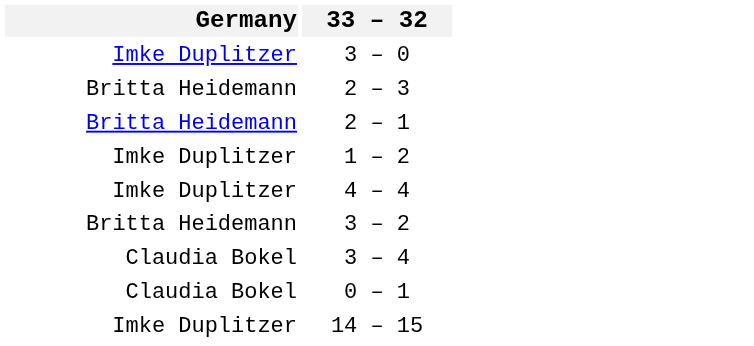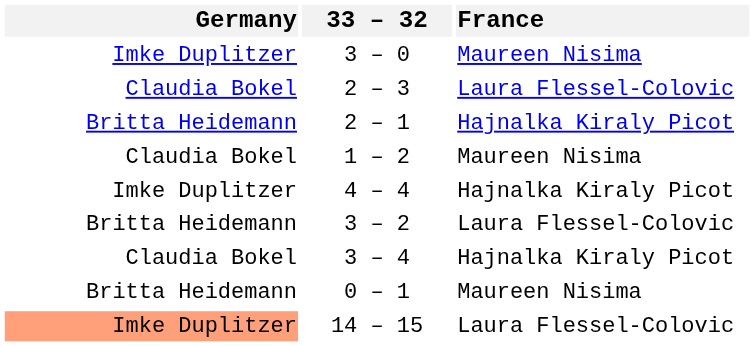 <table style="font-size:90%">
 <tr style="font-size:110%; background:#f2f2f2">
 <td style="width:12em" align=right><strong>Germany</strong> </td>
 <td style="width:6em" align=center><strong>33 – 32</strong></td>
+<td style="width:12em"> <strong>France</strong></td>
 </tr>
 <tr>
 <td align=right><a href='#'>Imke Duplitzer</a></td>
 <td align=center>3 – 0</td>
+<td><a href='#'>Maureen Nisima</a></td>
 </tr>
 <tr>
-<td align=right>Britta Heidemann</td>
+<td align=right><a href='#'>Claudia Bokel</a></td>
 <td align=center>2 – 3</td>
+<td><a href='#'>Laura Flessel-Colovic</a></td>
 </tr>
 <tr>
 <td align=right><a href='#'>Britta Heidemann</a></td>
 <td align=center>2 – 1</td>
+<td><a href='#'>Hajnalka Kiraly Picot</a></td>
 </tr>
 <tr>
-<td align=right>Imke Duplitzer</td>
+<td align=right>Claudia Bokel</td>
 <td align=center>1 – 2</td>
+<td>Maureen Nisima</td>
 </tr>
 <tr>
 <td align=right>Imke Duplitzer</td>
 <td align=center>4 – 4</td>
+<td>Hajnalka Kiraly Picot</td>
 </tr>
 <tr>
 <td align=right>Britta Heidemann</td>
 <td align=center>3 – 2</td>
+<td>Laura Flessel-Colovic</td>
 </tr>
 <tr>
 <td align=right>Claudia Bokel</td>
 <td align=center>3 – 4</td>
+<td>Hajnalka Kiraly Picot</td>
 </tr>
 <tr>
-<td align=right>Claudia Bokel</td>
+<td align=right>Britta Heidemann</td>
 <td align=center>0 – 1</td>
+<td>Maureen Nisima</td>
 </tr>
 <tr>
-<td align=right>Imke Duplitzer</td>
+<td align=right style="background: lightsalmon;">Imke Duplitzer</td>
 <td align=center>14 – 15</td>
+<td>Laura Flessel-Colovic</td>
 </tr>
 </table>
